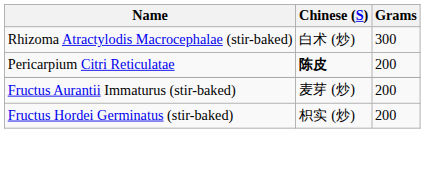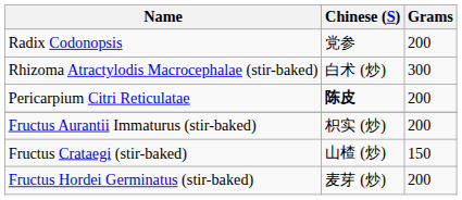 <table class="wikitable sortable">
 <tr>
 <th>Name</th>
 <th>Chinese (<a href='#'>S</a>)</th>
 <th>Grams</th>
+</tr>
+<tr>
+<td>Radix <a href='#'>Codonopsis</a></td>
+<td>党参</td>
+<td>200</td>
 </tr>
 <tr>
 <td>Rhizoma <a href='#'>Atractylodis Macrocephalae</a> (stir-baked)</td>
 <td>白术 (炒)</td>
 <td>300</td>
 </tr>
 <tr>
 <td>Pericarpium <a href='#'>Citri Reticulatae</a></td>
 <td><strong>陈皮</strong></td>
 <td>200</td>
 </tr>
 <tr>
 </tr>
 <tr>
 <td><a href='#'>Fructus Aurantii</a> Immaturus (stir-baked)</td>
+<td>枳实 (炒)</td>
+<td>200</td>
+</tr>
+<tr>
+<td>Fructus <a href='#'>Crataegi</a> (stir-baked)</td>
+<td>山楂 (炒)</td>
+<td>150</td>
+</tr>
+<tr>
+<td><a href='#'>Fructus Hordei Germinatus</a> (stir-baked)</td>
 <td>麦芽 (炒)</td>
 <td>200</td>
 </tr>
-<tr>
-<td><a href='#'>Fructus Hordei Germinatus</a> (stir-baked)</td>
-<td>枳实 (炒)</td>
-<td>200</td>
-</tr>
 </table>
